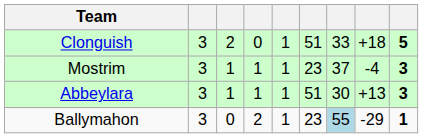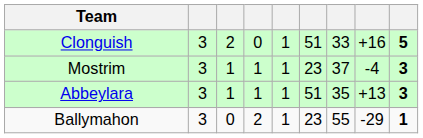 <table class="wikitable" style="text-align:center">
 <tr>
 <th style="width:175px;">Team</th>
 <th width="20"></th>
 <th width="20"></th>
 <th width="20"></th>
 <th width="20"></th>
 <th width="20"></th>
 <th width="20"></th>
 <th width="20"></th>
 <th width="20"></th>
 </tr>
 <tr style="background:#cfc;">
 <td><a href='#'>Clonguish</a></td>
 <td>3</td>
 <td>2</td>
 <td>0</td>
 <td>1</td>
 <td>51</td>
 <td>33</td>
-<td>+18</td>
+<td>+16</td>
 <td><strong>5</strong></td>
 </tr>
 <tr style="background:#cfc;">
 <td>Mostrim</td>
 <td>3</td>
 <td>1</td>
 <td>1</td>
 <td>1</td>
 <td>23</td>
 <td>37</td>
 <td>-4</td>
 <td><strong>3</strong></td>
 </tr>
 <tr style="background:#cfc;">
 <td><a href='#'>Abbeylara</a></td>
 <td>3</td>
 <td>1</td>
 <td>1</td>
 <td>1</td>
 <td>51</td>
-<td>30</td>
+<td>35</td>
 <td>+13</td>
 <td><strong>3</strong></td>
 </tr>
 <tr>
 <td>Ballymahon</td>
 <td>3</td>
 <td>0</td>
 <td>2</td>
 <td>1</td>
 <td>23</td>
-<td style="background: lightblue;">55</td>
+<td>55</td>
 <td>-29</td>
 <td><strong>1</strong></td>
 </tr>
 </table>
